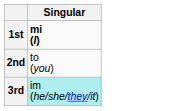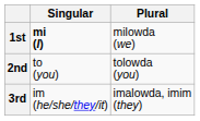 <table class="wikitable">
 <tr>
 <th></th>
 <th>Singular</th>
+<th>Plural</th>
 </tr>
 <tr>
 <th>1st</th>
 <td><strong>mi<br>(<em>I</em>)</strong></td>
+<td>milowda<br>(<em>we</em>)</td>
 </tr>
 <tr>
 <th>2nd</th>
 <td>to<br>(<em>you</em>)</td>
+<td>tolowda<br>(<em>you</em>)</td>
 </tr>
 <tr>
 <th>3rd</th>
-<td style="background: paleturquoise;">im<br>(<em>he/she/<a href='#'>they</a>/it</em>)</td>
+<td>im<br>(<em>he/she/<a href='#'>they</a>/it</em>)</td>
+<td>imalowda, imim<br>(<em>they</em>)</td>
 </tr>
 </table>
